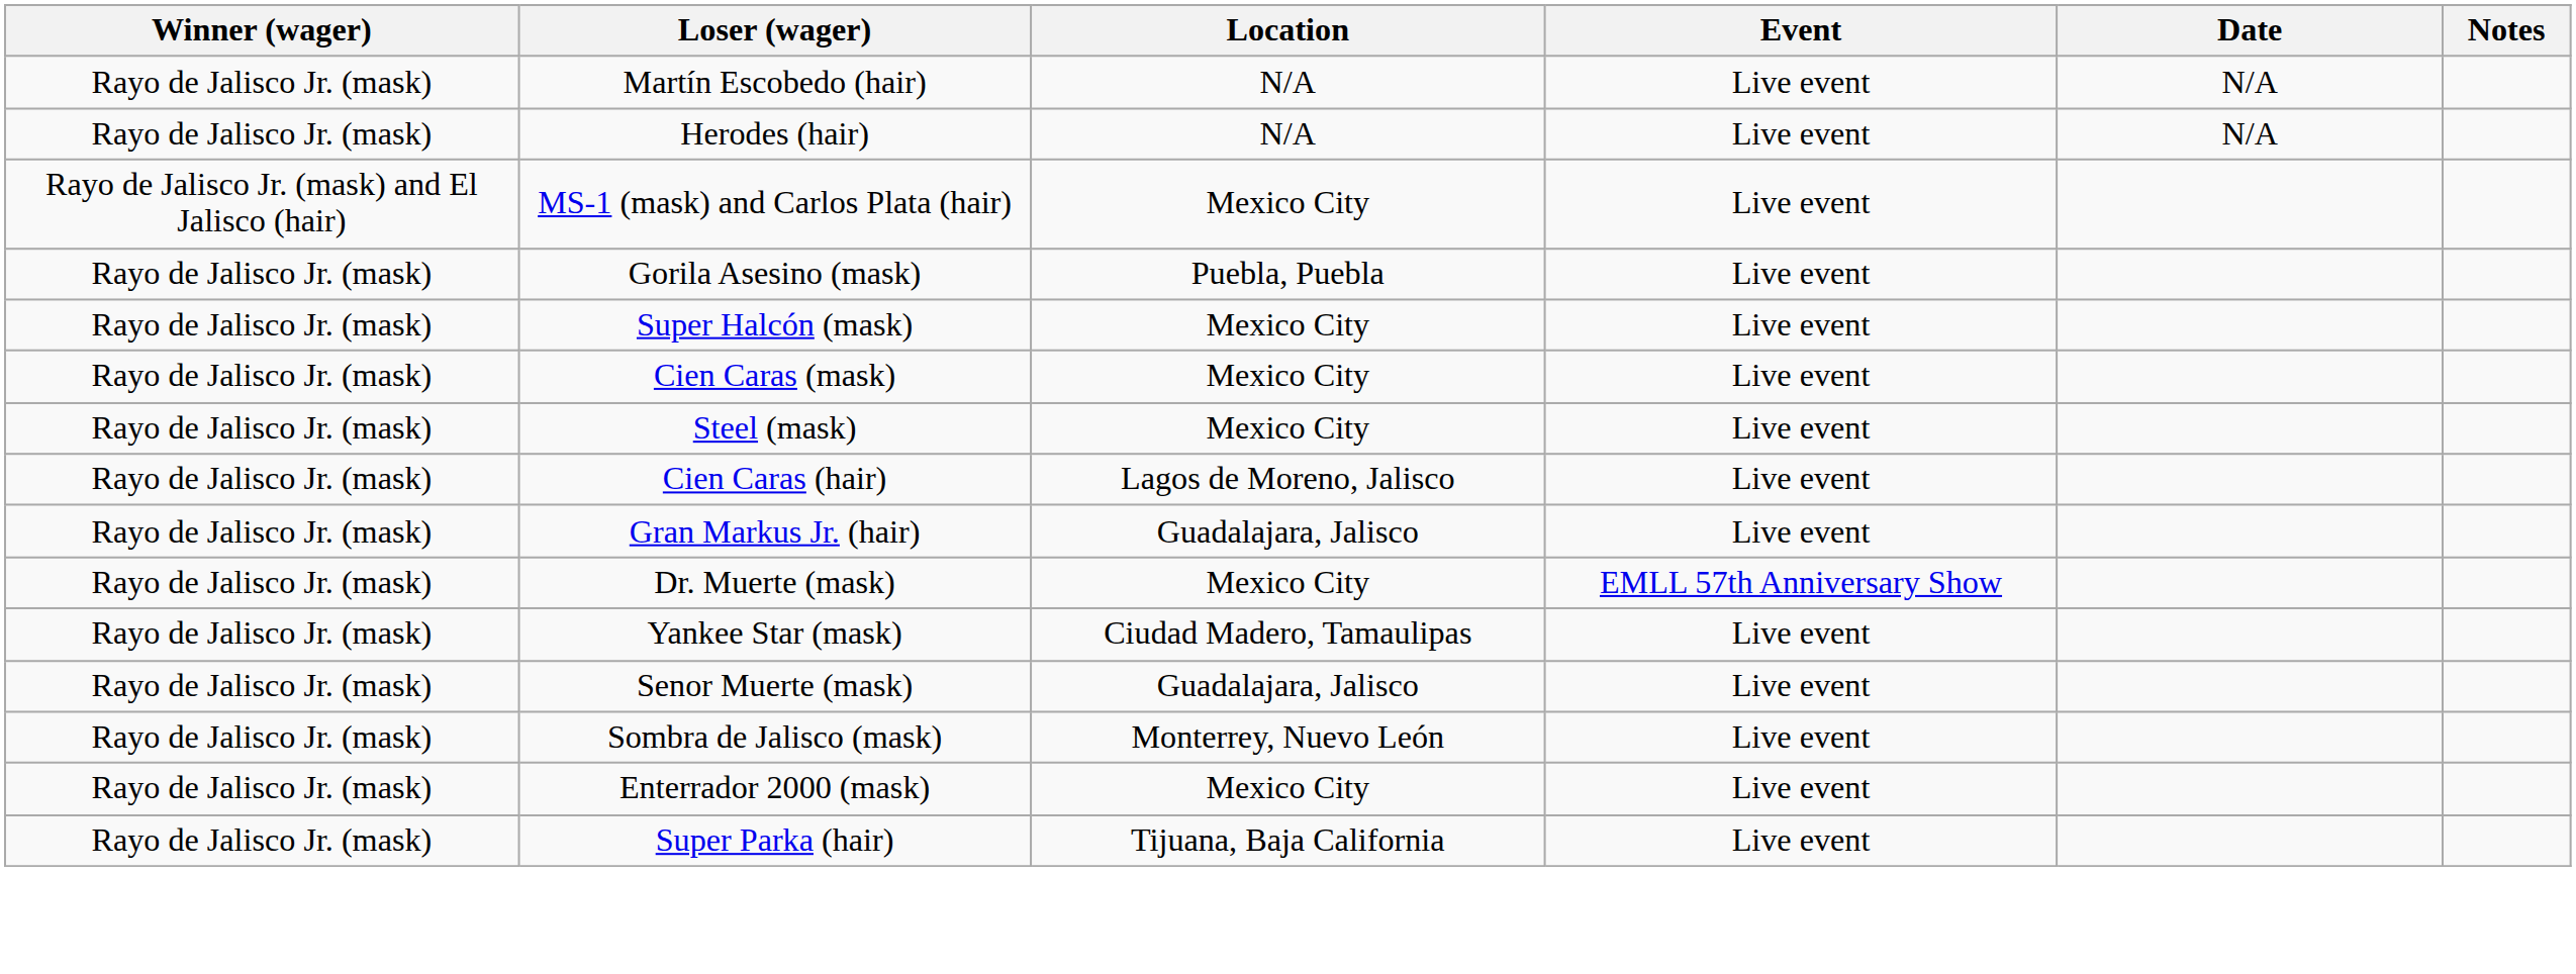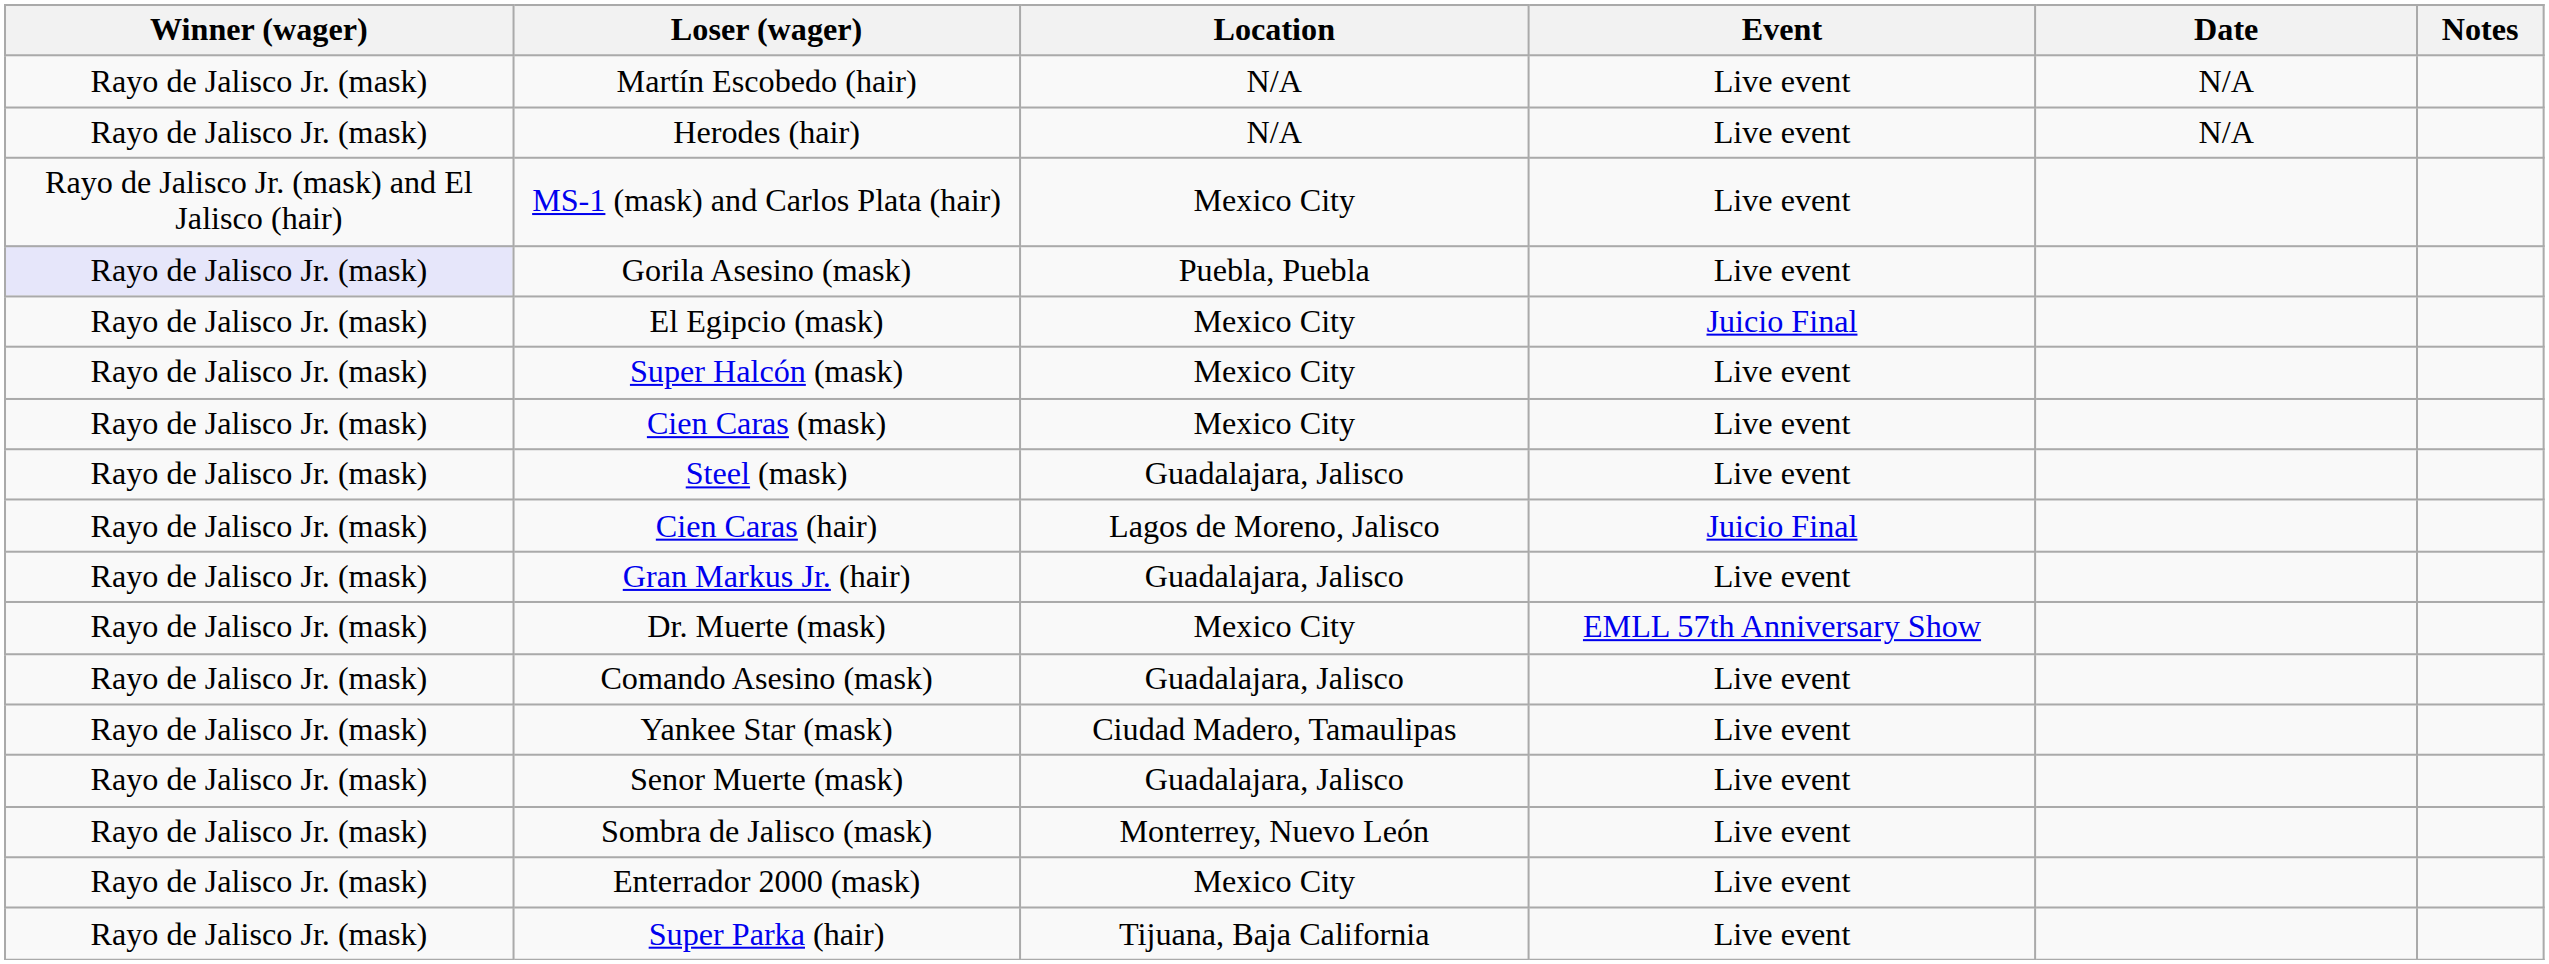 <table class="wikitable sortable" width=100%  style="text-align: center">
 <tr>
 <th width=20% scope="col">Winner (wager)</th>
 <th width=20% scope="col">Loser (wager)</th>
 <th width=20% scope="col">Location</th>
 <th width=20% scope="col">Event</th>
 <th width=15% scope="col">Date</th>
 <th class="unsortable" width=5% scope="col">Notes</th>
 </tr>
 <tr>
 <td>Rayo de Jalisco Jr. (mask)</td>
 <td>Martín Escobedo (hair)</td>
 <td>N/A</td>
 <td>Live event</td>
 <td>N/A</td>
 <td></td>
 </tr>
 <tr>
 <td>Rayo de Jalisco Jr. (mask)</td>
 <td>Herodes (hair)</td>
 <td>N/A</td>
 <td>Live event</td>
 <td>N/A</td>
 <td></td>
 </tr>
 <tr>
 <td>Rayo de Jalisco Jr. (mask) and El Jalisco (hair)</td>
 <td><a href='#'>MS-1</a> (mask) and Carlos Plata (hair)</td>
 <td>Mexico City</td>
 <td>Live event</td>
 <td></td>
 <td></td>
 </tr>
 <tr>
-<td>Rayo de Jalisco Jr. (mask)</td>
+<td style="background: lavender;">Rayo de Jalisco Jr. (mask)</td>
 <td>Gorila Asesino (mask)</td>
 <td>Puebla, Puebla</td>
 <td>Live event</td>
+<td></td>
+<td></td>
+</tr>
+<tr>
+<td>Rayo de Jalisco Jr. (mask)</td>
+<td>El Egipcio (mask)</td>
+<td>Mexico City</td>
+<td><a href='#'>Juicio Final</a></td>
 <td></td>
 <td></td>
 </tr>
 <tr>
 <td>Rayo de Jalisco Jr. (mask)</td>
 <td><a href='#'>Super Halcón</a> (mask)</td>
 <td>Mexico City</td>
 <td>Live event</td>
 <td></td>
 <td></td>
 </tr>
 <tr>
 <td>Rayo de Jalisco Jr. (mask)</td>
 <td><a href='#'>Cien Caras</a> (mask)</td>
 <td>Mexico City</td>
 <td>Live event</td>
 <td></td>
 <td></td>
 </tr>
 <tr>
 <td>Rayo de Jalisco Jr. (mask)</td>
 <td><a href='#'>Steel</a> (mask)</td>
-<td>Mexico City</td>
+<td>Guadalajara, Jalisco</td>
 <td>Live event</td>
 <td></td>
 <td></td>
 </tr>
 <tr>
 <td>Rayo de Jalisco Jr. (mask)</td>
 <td><a href='#'>Cien Caras</a> (hair)</td>
 <td>Lagos de Moreno, Jalisco</td>
-<td>Live event</td>
+<td><a href='#'>Juicio Final</a></td>
 <td></td>
 <td></td>
 </tr>
 <tr>
 <td>Rayo de Jalisco Jr. (mask)</td>
 <td><a href='#'>Gran Markus Jr.</a> (hair)</td>
 <td>Guadalajara, Jalisco</td>
 <td>Live event</td>
 <td></td>
 <td></td>
 </tr>
 <tr>
 <td>Rayo de Jalisco Jr. (mask)</td>
 <td>Dr. Muerte (mask)</td>
 <td>Mexico City</td>
 <td><a href='#'>EMLL 57th Anniversary Show</a></td>
+<td></td>
+<td></td>
+</tr>
+<tr>
+<td>Rayo de Jalisco Jr. (mask)</td>
+<td>Comando Asesino (mask)</td>
+<td>Guadalajara, Jalisco</td>
+<td>Live event</td>
 <td></td>
 <td></td>
 </tr>
 <tr>
 <td>Rayo de Jalisco Jr. (mask)</td>
 <td>Yankee Star (mask)</td>
 <td>Ciudad Madero, Tamaulipas</td>
 <td>Live event</td>
 <td></td>
 <td></td>
 </tr>
 <tr>
 <td>Rayo de Jalisco Jr. (mask)</td>
 <td>Senor Muerte (mask)</td>
 <td>Guadalajara, Jalisco</td>
 <td>Live event</td>
 <td></td>
 <td></td>
 </tr>
 <tr>
 <td>Rayo de Jalisco Jr. (mask)</td>
 <td>Sombra de Jalisco (mask)</td>
 <td>Monterrey, Nuevo León</td>
 <td>Live event</td>
 <td></td>
 <td></td>
 </tr>
 <tr>
 <td>Rayo de Jalisco Jr. (mask)</td>
 <td>Enterrador 2000 (mask)</td>
 <td>Mexico City</td>
 <td>Live event</td>
 <td></td>
 <td></td>
 </tr>
 <tr>
 <td>Rayo de Jalisco Jr. (mask)</td>
 <td><a href='#'>Super Parka</a> (hair)</td>
 <td>Tijuana, Baja California</td>
 <td>Live event</td>
 <td></td>
 <td></td>
 </tr>
 </table>
